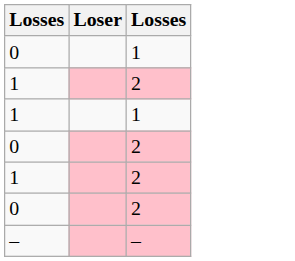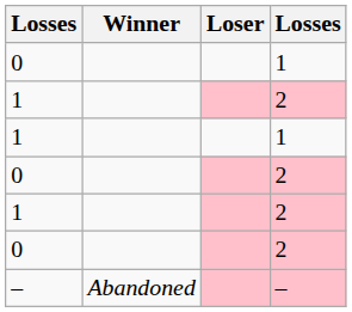 <table class=wikitable>
 <tr>
 <th>Losses</th>
+<th>Winner</th>
 <th>Loser</th>
 <th>Losses</th>
 </tr>
 <tr>
 <td>0</td>
 <td></td>
+<td></td>
 <td>1</td>
 </tr>
 <tr>
 <td>1</td>
+<td></td>
 <td bgcolor=pink></td>
 <td bgcolor=pink>2</td>
 </tr>
 <tr>
 <td>1</td>
 <td></td>
+<td></td>
 <td>1</td>
 </tr>
 <tr>
 <td>0</td>
+<td></td>
 <td bgcolor=pink></td>
 <td bgcolor=pink>2</td>
 </tr>
 <tr>
 <td>1</td>
+<td></td>
 <td bgcolor=pink></td>
 <td bgcolor=pink>2</td>
 </tr>
 <tr>
 <td>0</td>
+<td></td>
 <td bgcolor=pink></td>
 <td bgcolor=pink>2</td>
 </tr>
 <tr>
 <td>–</td>
+<td><em>Abandoned</em></td>
 <td bgcolor=pink></td>
 <td bgcolor=pink>–</td>
 </tr>
 </table>
